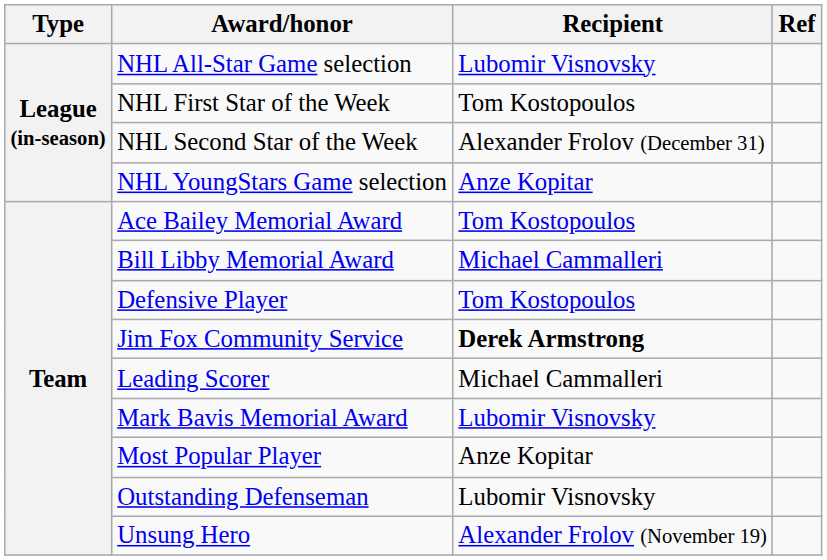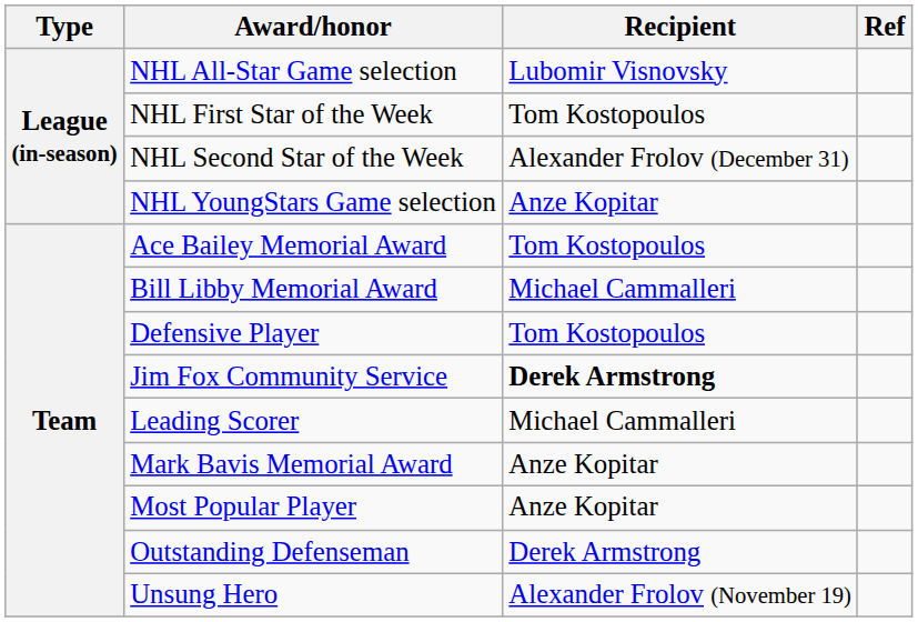 <table class="wikitable">
 <tr>
 <th scope="col">Type</th>
 <th scope="col">Award/honor</th>
 <th scope="col">Recipient</th>
 <th scope="col">Ref</th>
 </tr>
 <tr>
 <th scope="row" rowspan="4">League<br><small>(in-season)</small></th>
 <td><a href='#'>NHL All-Star Game</a> selection</td>
 <td><a href='#'>Lubomir Visnovsky</a></td>
 <td></td>
 </tr>
 <tr>
 <td>NHL First Star of the Week</td>
 <td>Tom Kostopoulos</td>
 <td></td>
 </tr>
 <tr>
 <td>NHL Second Star of the Week</td>
 <td>Alexander Frolov <small>(December 31)</small></td>
 <td></td>
 </tr>
 <tr>
 <td><a href='#'>NHL YoungStars Game</a> selection</td>
 <td><a href='#'>Anze Kopitar</a></td>
 <td></td>
 </tr>
 <tr>
 <th scope="row" rowspan="9">Team</th>
 <td><a href='#'>Ace Bailey Memorial Award</a></td>
 <td><a href='#'>Tom Kostopoulos</a></td>
 <td></td>
 </tr>
 <tr>
 <td><a href='#'>Bill Libby Memorial Award</a></td>
 <td><a href='#'>Michael Cammalleri</a></td>
 <td></td>
 </tr>
 <tr>
 <td><a href='#'>Defensive Player</a></td>
 <td><a href='#'>Tom Kostopoulos</a></td>
 <td></td>
 </tr>
 <tr>
 <td><a href='#'>Jim Fox Community Service</a></td>
 <td><strong>Derek Armstrong</strong></td>
 <td></td>
 </tr>
 <tr>
 <td><a href='#'>Leading Scorer</a></td>
 <td>Michael Cammalleri</td>
 <td></td>
 </tr>
 <tr>
 <td><a href='#'>Mark Bavis Memorial Award</a></td>
-<td><a href='#'>Lubomir Visnovsky</a></td>
+<td>Anze Kopitar</td>
 <td></td>
 </tr>
 <tr>
 <td><a href='#'>Most Popular Player</a></td>
 <td>Anze Kopitar</td>
 <td></td>
 </tr>
 <tr>
 <td><a href='#'>Outstanding Defenseman</a></td>
-<td>Lubomir Visnovsky</td>
+<td><a href='#'>Derek Armstrong</a></td>
 <td></td>
 </tr>
 <tr>
 <td><a href='#'>Unsung Hero</a></td>
 <td><a href='#'>Alexander Frolov</a> <small>(November 19)</small></td>
 <td></td>
 </tr>
 </table>
